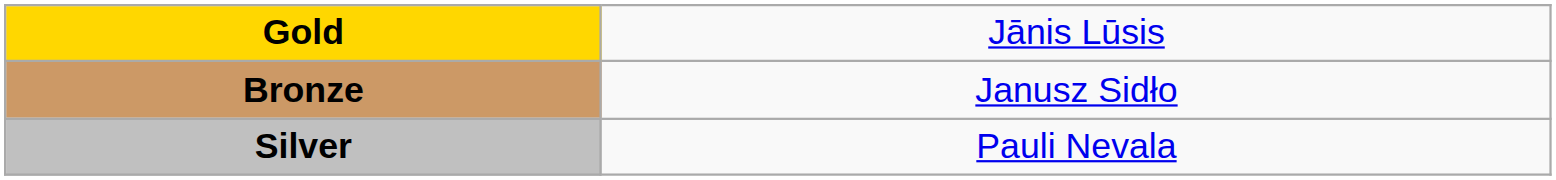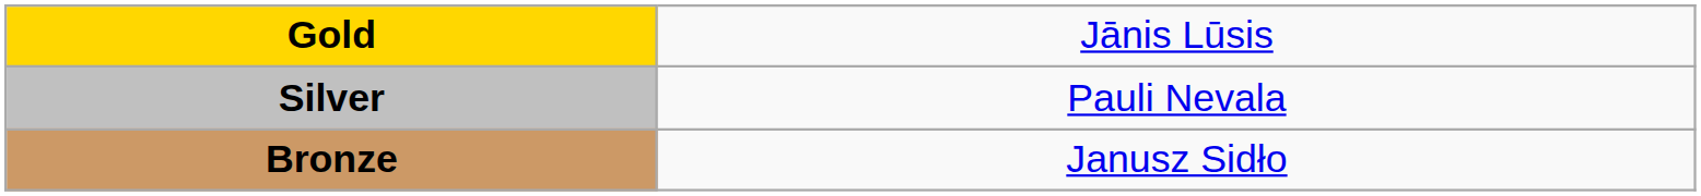 <table class="wikitable" style="text-align:center; " width="35%">
 <tr>
 <td bgcolor="gold"><strong>Gold</strong></td>
 <td><a href='#'>Jānis Lūsis</a><br>  <small><em></em></small></td>
 </tr>
 <tr>
+<td bgcolor="silver"><strong>Silver</strong></td>
+<td><a href='#'>Pauli Nevala</a><br>  <small><em></em></small></td>
+</tr>
+<tr>
 <td bgcolor="CC9966"><strong>Bronze</strong></td>
 <td><a href='#'>Janusz Sidło</a><br>  <small><em></em></small></td>
 </tr>
-<tr>
-<td bgcolor="silver"><strong>Silver</strong></td>
-<td><a href='#'>Pauli Nevala</a><br>  <small><em></em></small></td>
-</tr>
 </table>
